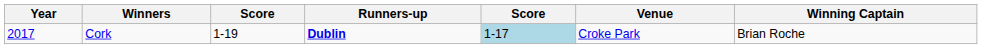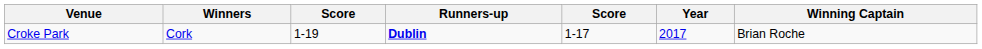 <table class="wikitable" width=100%>
 <tr>
-<th>Year</th>
+<th>Venue</th>
 <th>Winners</th>
 <th>Score</th>
 <th>Runners-up</th>
 <th>Score</th>
-<th>Venue</th>
+<th>Year</th>
 <th>Winning Captain</th>
 </tr>
 <tr>
-<td><a href='#'>2017</a></td>
+<td><a href='#'>Croke Park</a></td>
 <td><a href='#'>Cork</a></td>
 <td>1-19</td>
 <td><strong><a href='#'>Dublin</a></strong></td>
-<td style="background: lightblue;">1-17</td>
-<td><a href='#'>Croke Park</a></td>
+<td>1-17</td>
+<td><a href='#'>2017</a></td>
 <td>Brian Roche</td>
 </tr>
 </table>
